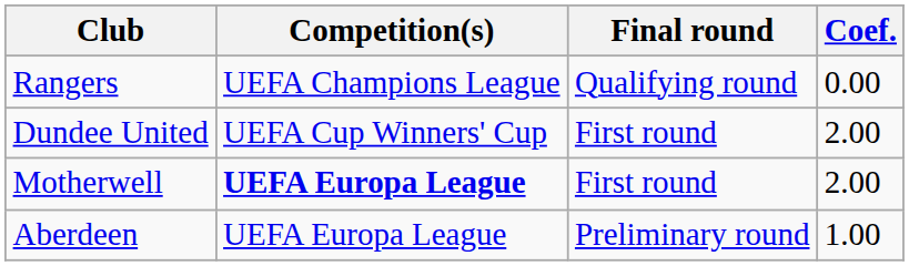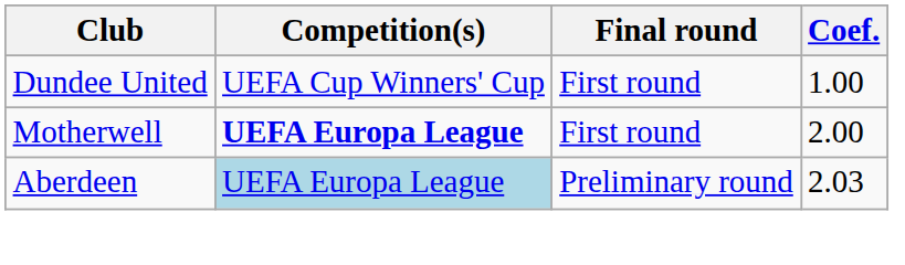 <table class="wikitable">
 <tr>
 <th>Club</th>
 <th>Competition(s)</th>
 <th>Final round</th>
 <th><a href='#'>Coef.</a></th>
 </tr>
 <tr>
-<td><a href='#'>Rangers</a></td>
-<td><a href='#'>UEFA Champions League</a></td>
-<td><a href='#'>Qualifying round</a></td>
-<td>0.00</td>
-</tr>
-<tr>
 <td><a href='#'>Dundee United</a></td>
 <td><a href='#'>UEFA Cup Winners' Cup</a></td>
 <td><a href='#'>First round</a></td>
-<td>2.00</td>
+<td>1.00</td>
 </tr>
 <tr>
 <td><a href='#'>Motherwell</a></td>
 <td><strong><a href='#'>UEFA Europa League</a></strong></td>
 <td><a href='#'>First round</a></td>
 <td>2.00</td>
 </tr>
 <tr>
 <td><a href='#'>Aberdeen</a></td>
-<td><a href='#'>UEFA Europa League</a></td>
+<td style="background: lightblue;"><a href='#'>UEFA Europa League</a></td>
 <td><a href='#'>Preliminary round</a></td>
-<td>1.00</td>
+<td>2.03</td>
 </tr>
 </table>
